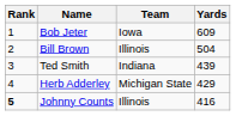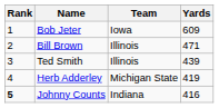 <table class="wikitable" style="font-size: 90%">
 <tr>
 <th>Rank</th>
 <th>Name</th>
 <th>Team</th>
 <th>Yards</th>
 </tr>
 <tr>
 <td>1</td>
 <td><a href='#'>Bob Jeter</a></td>
 <td>Iowa</td>
 <td>609</td>
 </tr>
 <tr>
 <td>2</td>
 <td><a href='#'>Bill Brown</a></td>
 <td>Illinois</td>
-<td>504</td>
+<td>471</td>
 </tr>
 <tr>
 <td>3</td>
 <td>Ted Smith</td>
-<td>Indiana</td>
+<td>Illinois</td>
 <td>439</td>
 </tr>
 <tr>
 <td>4</td>
 <td><a href='#'>Herb Adderley</a></td>
 <td>Michigan State</td>
-<td>429</td>
+<td>419</td>
 </tr>
 <tr>
 <td><strong>5</strong></td>
 <td><a href='#'>Johnny Counts</a></td>
-<td>Illinois</td>
+<td>Indiana</td>
 <td>416</td>
 </tr>
 </table>
